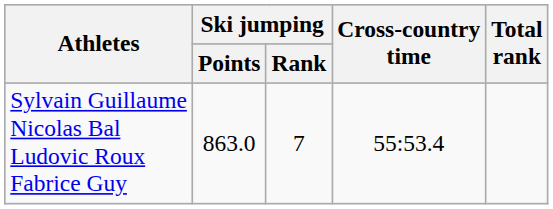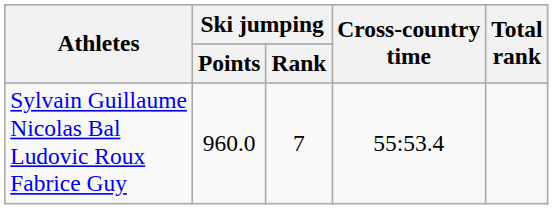 <table class="wikitable" border="1" style="font-size:90%">
 <tr>
 <th rowspan="2">Athletes</th>
 <th colspan="2">Ski jumping</th>
 <th rowspan="2">Cross-country <br> time</th>
 <th rowspan="2">Total <br> rank</th>
 </tr>
 <tr>
 <th>Points</th>
 <th>Rank</th>
 </tr>
 <tr>
 <td><a href='#'>Sylvain Guillaume</a><br><a href='#'>Nicolas Bal</a><br><a href='#'>Ludovic Roux</a><br><a href='#'>Fabrice Guy</a></td>
-<td align=center>863.0</td>
+<td align=center>960.0</td>
 <td align=center>7</td>
 <td align=center>55:53.4</td>
 <td align=center></td>
 </tr>
 </table>
